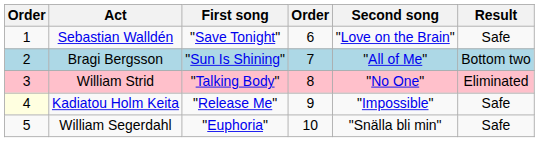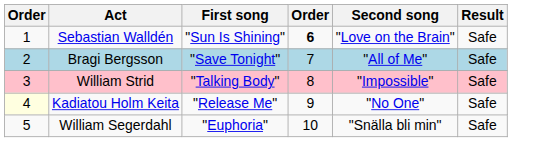 <table class="wikitable plainrowheaders" style="text-align:center;">
 <tr>
 <th>Order</th>
 <th>Act</th>
 <th>First song</th>
 <th>Order</th>
 <th>Second song</th>
 <th>Result</th>
 </tr>
 <tr>
 <td>1</td>
 <td><a href='#'>Sebastian Walldén</a></td>
-<td>"<a href='#'>Save Tonight</a>"</td>
-<td>6</td>
+<td>"<a href='#'>Sun Is Shining</a>"</td>
+<td><strong>6</strong></td>
 <td>"<a href='#'>Love on the Brain</a>"</td>
 <td>Safe</td>
 </tr>
 <tr style="background:lightblue;">
 <td>2</td>
 <td>Bragi Bergsson</td>
-<td>"<a href='#'>Sun Is Shining</a>"</td>
+<td>"<a href='#'>Save Tonight</a>"</td>
 <td>7</td>
 <td>"<a href='#'>All of Me</a>"</td>
-<td>Bottom two</td>
+<td>Safe</td>
 </tr>
 <tr style="background:pink;">
 <td>3</td>
 <td>William Strid</td>
 <td>"<a href='#'>Talking Body</a>"</td>
 <td>8</td>
-<td>"<a href='#'>No One</a>"</td>
-<td>Eliminated</td>
+<td>"<a href='#'>Impossible</a>"</td>
+<td>Safe</td>
 </tr>
 <tr>
 <td style="background: lightyellow;">4</td>
 <td><a href='#'>Kadiatou Holm Keita</a></td>
 <td>"<a href='#'>Release Me</a>"</td>
 <td>9</td>
-<td>"<a href='#'>Impossible</a>"</td>
+<td>"<a href='#'>No One</a>"</td>
 <td>Safe</td>
 </tr>
 <tr>
 <td>5</td>
 <td>William Segerdahl</td>
 <td>"<a href='#'>Euphoria</a>"</td>
 <td>10</td>
 <td>"Snälla bli min"</td>
 <td>Safe</td>
 </tr>
 </table>
